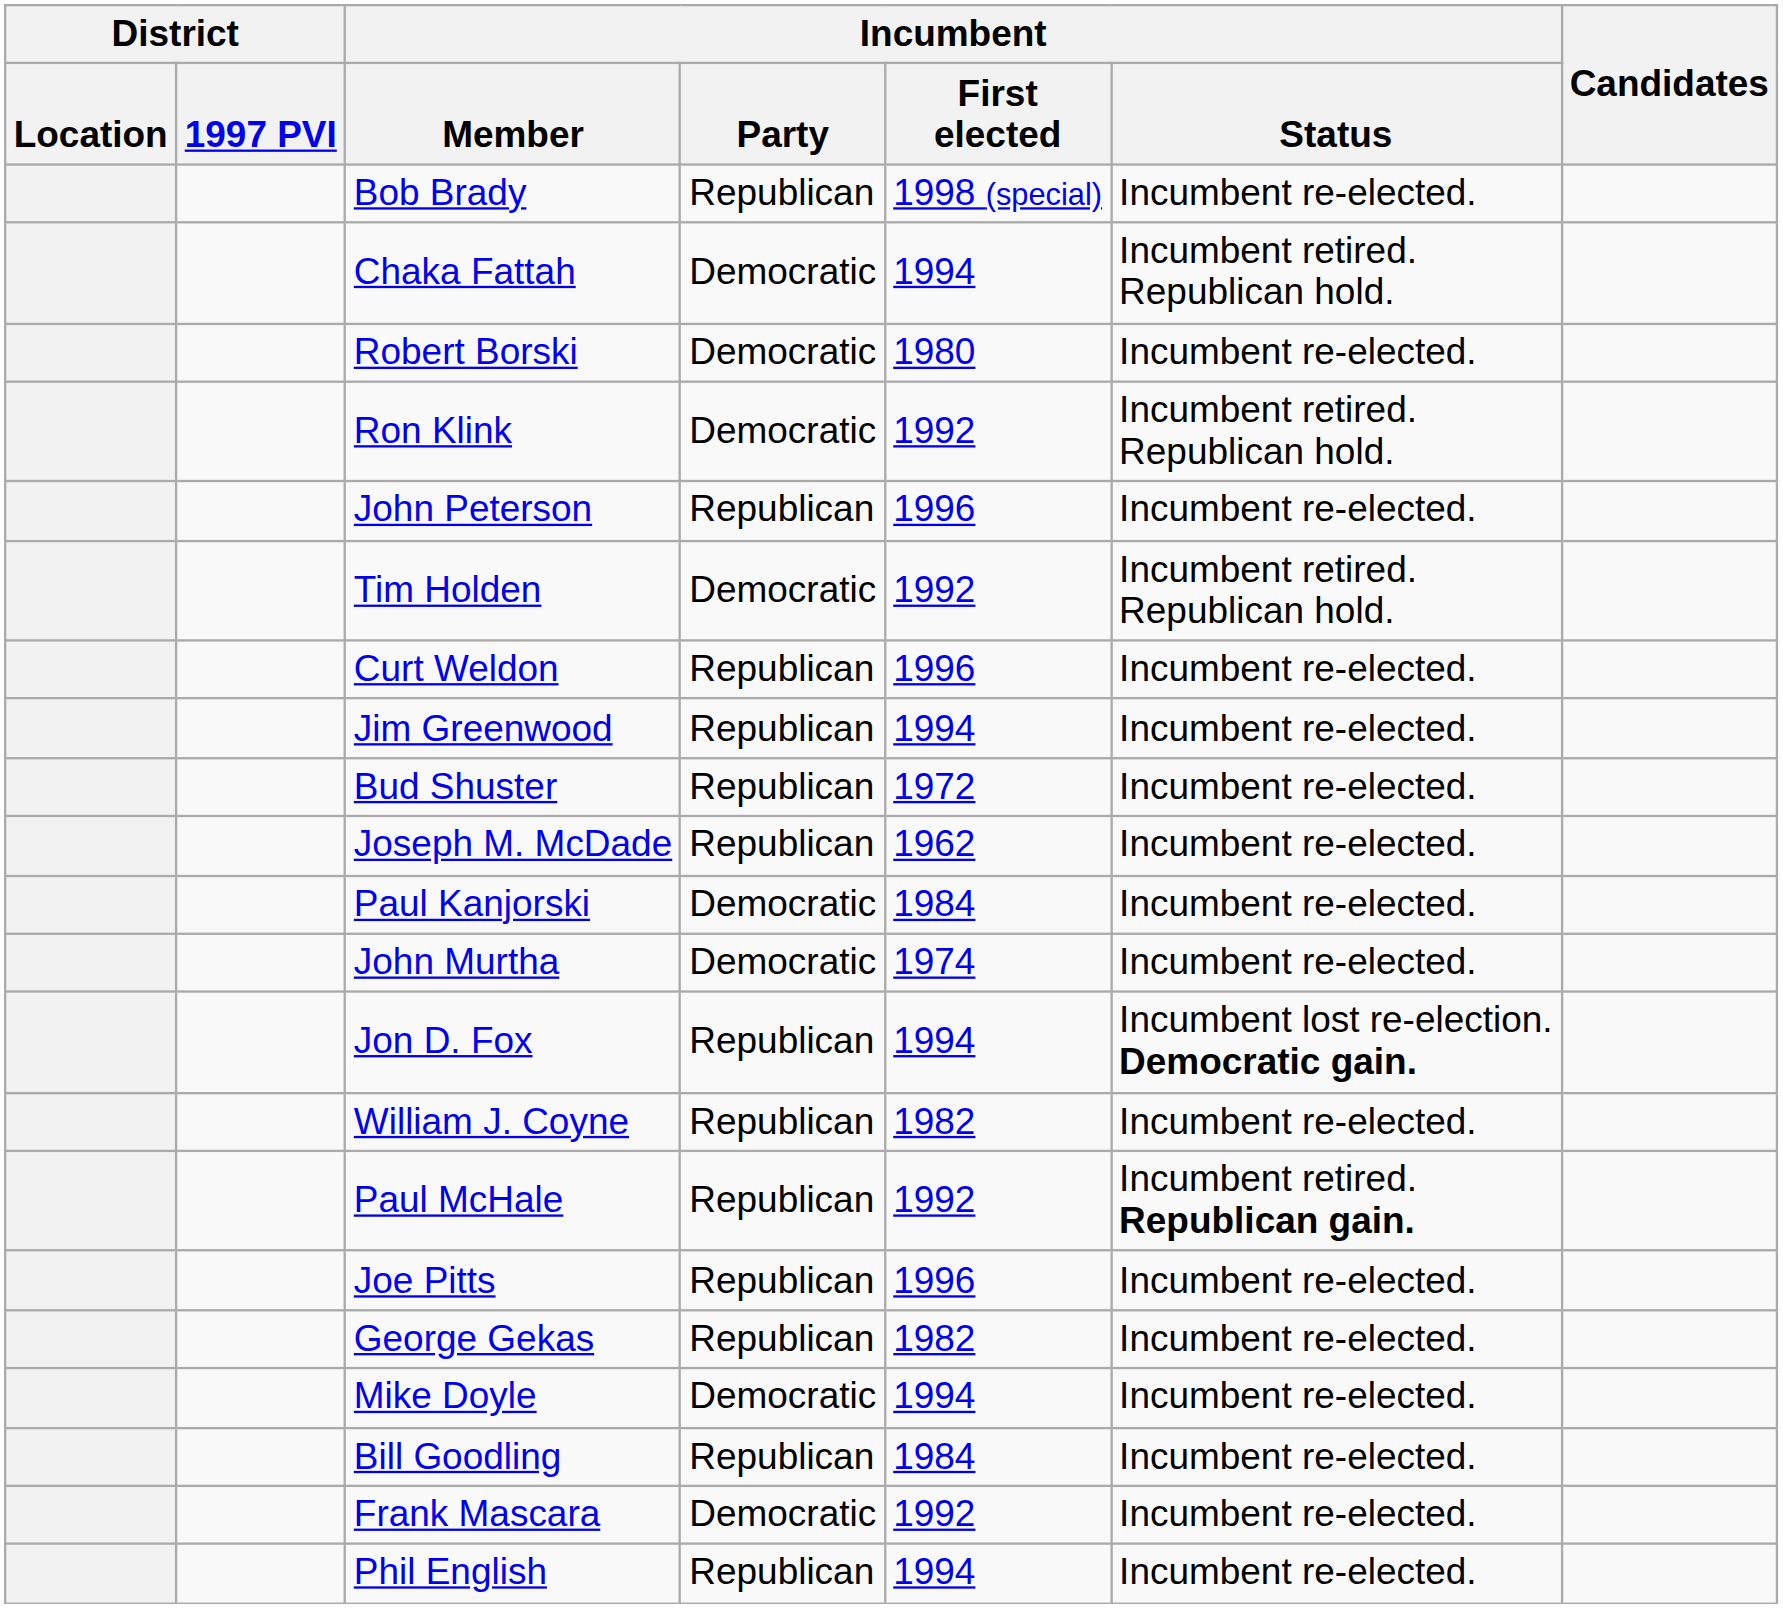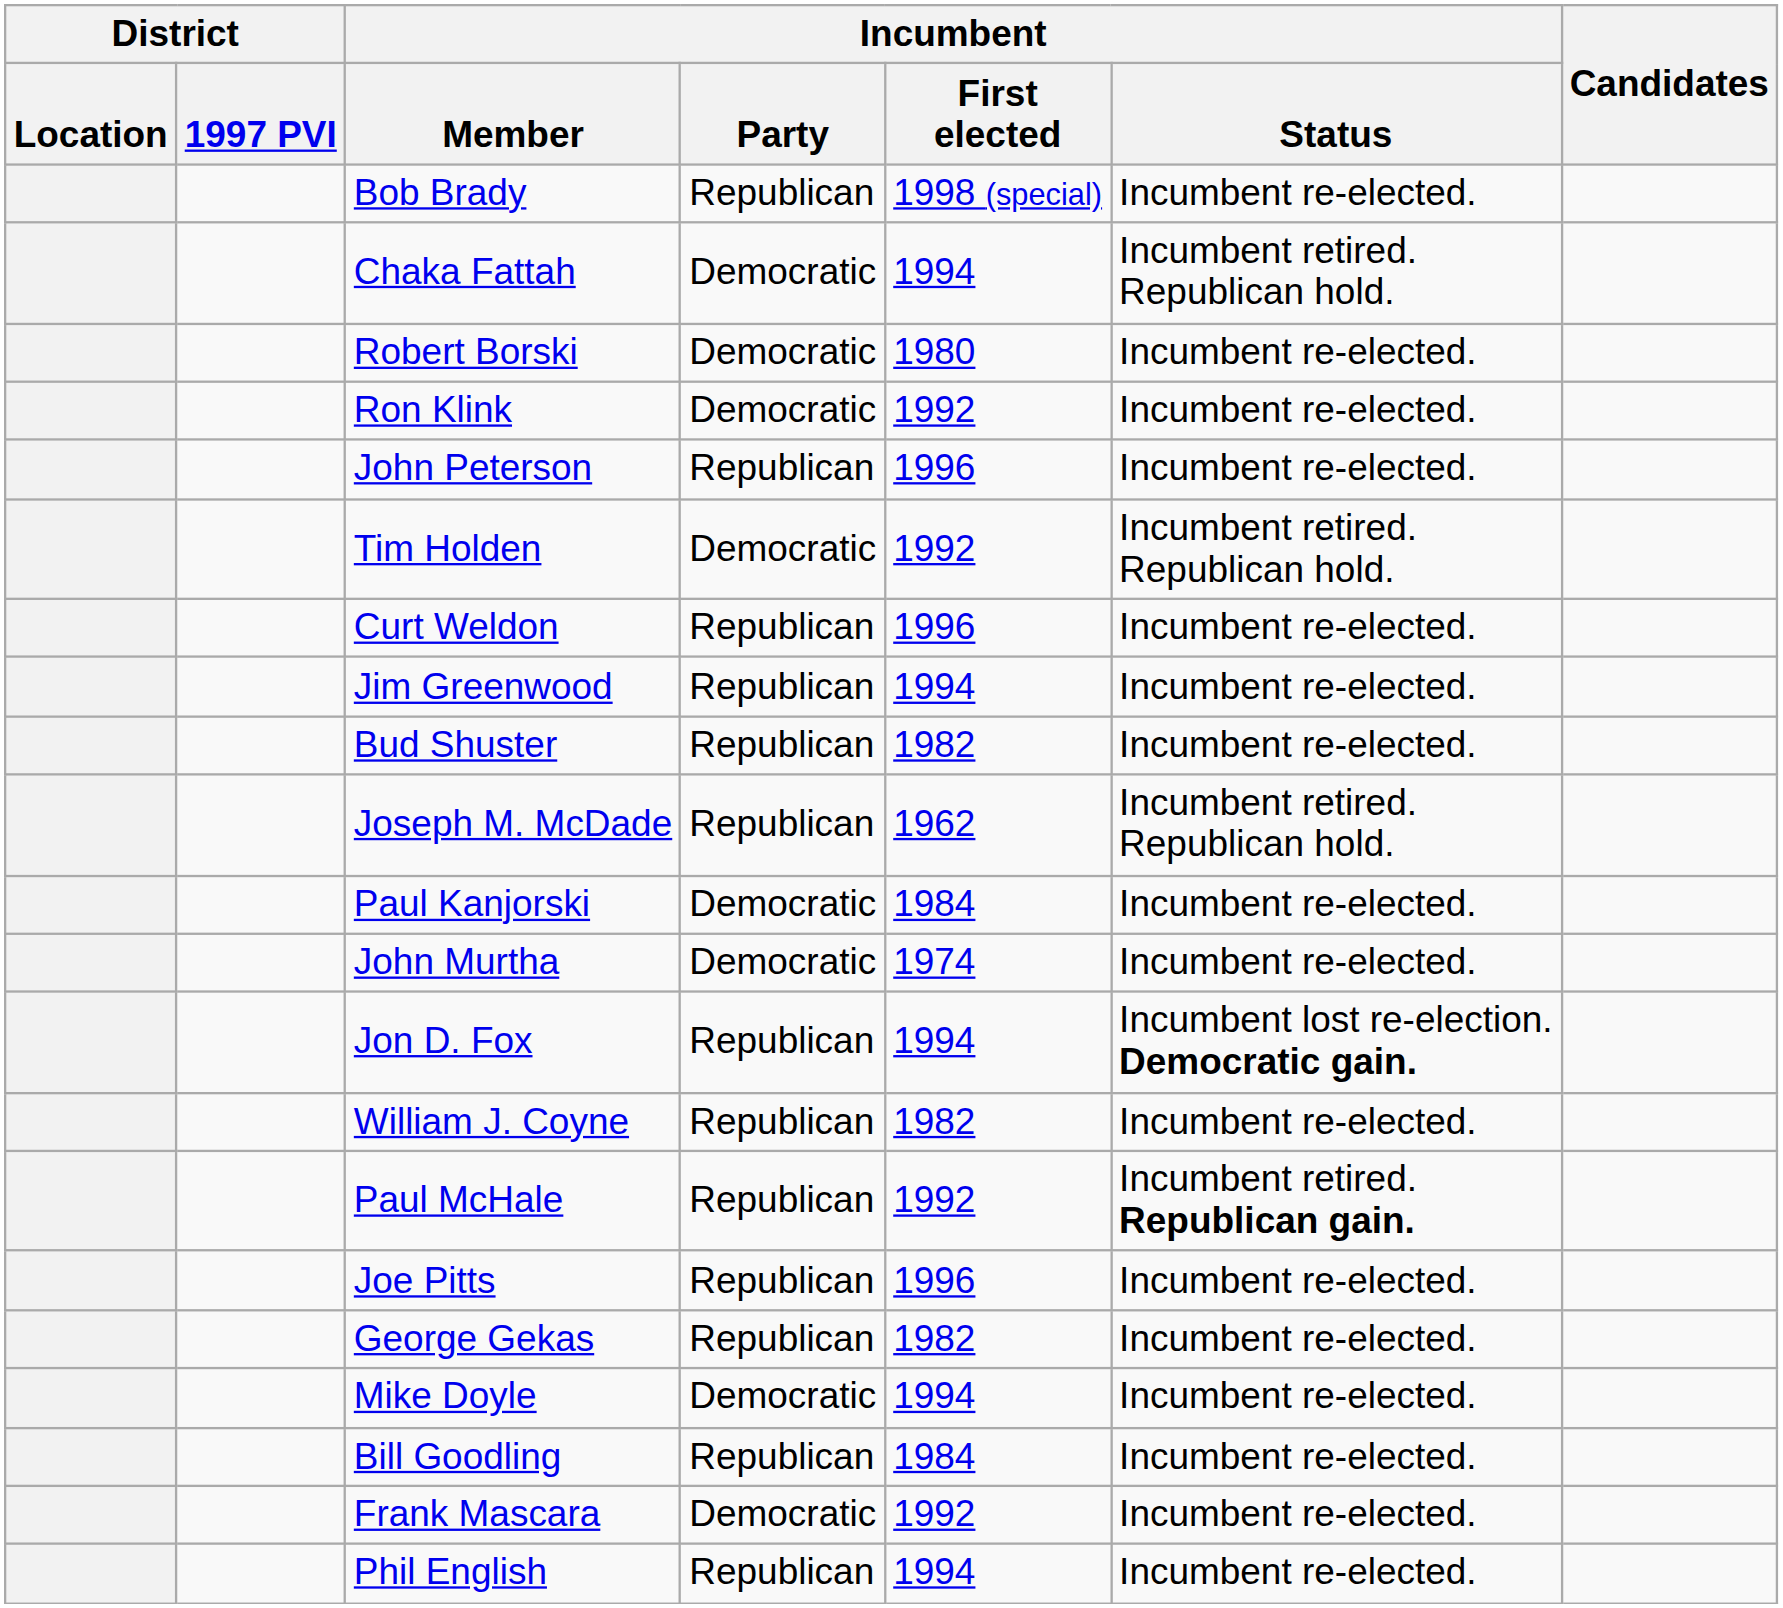 <table class="wikitable sortable">
 <tr>
 <th colspan=2>District</th>
 <th colspan=4>Incumbent</th>
 <th rowspan=2 class="unsortable">Candidates</th>
 </tr>
 <tr valign=bottom>
 <th>Location</th>
 <th><a href='#'>1997 PVI</a></th>
 <th>Member</th>
 <th>Party</th>
 <th>First<br>elected</th>
 <th>Status</th>
 </tr>
 <tr>
 <th></th>
 <td></td>
 <td><a href='#'>Bob Brady</a></td>
 <td>Republican</td>
 <td><a href='#'>1998 <small>(special)</small></a></td>
 <td>Incumbent re-elected.</td>
 <td nowrap></td>
 </tr>
 <tr>
 <th></th>
 <td></td>
 <td><a href='#'>Chaka Fattah</a></td>
 <td>Democratic</td>
 <td><a href='#'>1994</a></td>
 <td>Incumbent retired.<br>Republican hold.</td>
 <td nowrap></td>
 </tr>
 <tr>
 <th></th>
 <td></td>
 <td><a href='#'>Robert Borski</a></td>
 <td>Democratic</td>
 <td><a href='#'>1980</a></td>
 <td>Incumbent re-elected.</td>
 <td nowrap></td>
 </tr>
 <tr>
 <th></th>
 <td></td>
 <td><a href='#'>Ron Klink</a></td>
 <td>Democratic</td>
 <td><a href='#'>1992</a></td>
-<td>Incumbent retired.<br>Republican hold.</td>
+<td>Incumbent re-elected.</td>
 <td nowrap></td>
 </tr>
 <tr>
 <th></th>
 <td></td>
 <td><a href='#'>John Peterson</a></td>
 <td>Republican</td>
 <td><a href='#'>1996</a></td>
 <td>Incumbent re-elected.</td>
 <td nowrap></td>
 </tr>
 <tr>
 <th></th>
 <td></td>
 <td><a href='#'>Tim Holden</a></td>
 <td>Democratic</td>
 <td><a href='#'>1992</a></td>
 <td>Incumbent retired.<br>Republican hold.</td>
 <td nowrap></td>
 </tr>
 <tr>
 <th></th>
 <td></td>
 <td><a href='#'>Curt Weldon</a></td>
 <td>Republican</td>
 <td><a href='#'>1996</a></td>
 <td>Incumbent re-elected.</td>
 <td nowrap></td>
 </tr>
 <tr>
 <th></th>
 <td></td>
 <td><a href='#'>Jim Greenwood</a></td>
 <td>Republican</td>
 <td><a href='#'>1994</a></td>
 <td>Incumbent re-elected.</td>
 <td nowrap></td>
 </tr>
 <tr>
 <th></th>
 <td></td>
 <td><a href='#'>Bud Shuster</a></td>
 <td>Republican</td>
-<td><a href='#'>1972</a></td>
+<td><a href='#'>1982</a></td>
 <td>Incumbent re-elected.</td>
 <td nowrap></td>
 </tr>
 <tr>
 <th></th>
 <td></td>
 <td><a href='#'>Joseph M. McDade</a></td>
 <td>Republican</td>
 <td><a href='#'>1962</a></td>
-<td>Incumbent re-elected.</td>
+<td>Incumbent retired.<br>Republican hold.</td>
 <td nowrap></td>
 </tr>
 <tr>
 <th></th>
 <td></td>
 <td><a href='#'>Paul Kanjorski</a></td>
 <td>Democratic</td>
 <td><a href='#'>1984</a></td>
 <td>Incumbent re-elected.</td>
 <td nowrap></td>
 </tr>
 <tr>
 <th></th>
 <td></td>
 <td><a href='#'>John Murtha</a></td>
 <td>Democratic</td>
 <td><a href='#'>1974</a></td>
 <td>Incumbent re-elected.</td>
 <td nowrap></td>
 </tr>
 <tr>
 <th></th>
 <td></td>
 <td><a href='#'>Jon D. Fox</a></td>
 <td>Republican</td>
 <td><a href='#'>1994</a></td>
 <td>Incumbent lost re-election.<br><strong>Democratic gain.</strong></td>
 <td nowrap></td>
 </tr>
 <tr>
 <th></th>
 <td></td>
 <td><a href='#'>William J. Coyne</a></td>
 <td>Republican</td>
 <td><a href='#'>1982</a></td>
 <td>Incumbent re-elected.</td>
 <td nowrap></td>
 </tr>
 <tr>
 <th></th>
 <td></td>
 <td><a href='#'>Paul McHale</a></td>
 <td>Republican</td>
 <td><a href='#'>1992</a></td>
 <td>Incumbent retired.<br><strong>Republican gain.</strong></td>
 <td nowrap></td>
 </tr>
 <tr>
 <th></th>
 <td></td>
 <td><a href='#'>Joe Pitts</a></td>
 <td>Republican</td>
 <td><a href='#'>1996</a></td>
 <td>Incumbent re-elected.</td>
 <td nowrap></td>
 </tr>
 <tr>
 <th></th>
 <td></td>
 <td><a href='#'>George Gekas</a></td>
 <td>Republican</td>
 <td><a href='#'>1982</a></td>
 <td>Incumbent re-elected.</td>
 <td nowrap></td>
 </tr>
 <tr>
 <th></th>
 <td></td>
 <td><a href='#'>Mike Doyle</a></td>
 <td>Democratic</td>
 <td><a href='#'>1994</a></td>
 <td>Incumbent re-elected.</td>
 <td nowrap></td>
 </tr>
 <tr>
 <th></th>
 <td></td>
 <td><a href='#'>Bill Goodling</a></td>
 <td>Republican</td>
 <td><a href='#'>1984</a></td>
 <td>Incumbent re-elected.</td>
 <td nowrap></td>
 </tr>
 <tr>
 <th></th>
 <td></td>
 <td><a href='#'>Frank Mascara</a></td>
 <td>Democratic</td>
 <td><a href='#'>1992</a></td>
 <td>Incumbent re-elected.</td>
 <td nowrap></td>
 </tr>
 <tr>
 <th></th>
 <td></td>
 <td><a href='#'>Phil English</a></td>
 <td>Republican</td>
 <td><a href='#'>1994</a></td>
 <td>Incumbent re-elected.</td>
 <td nowrap></td>
 </tr>
 </table>
